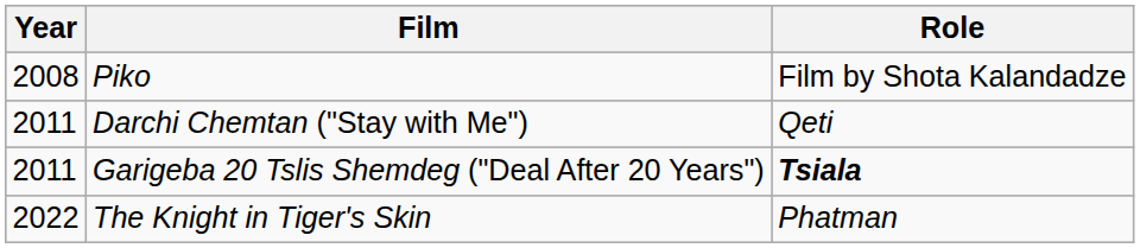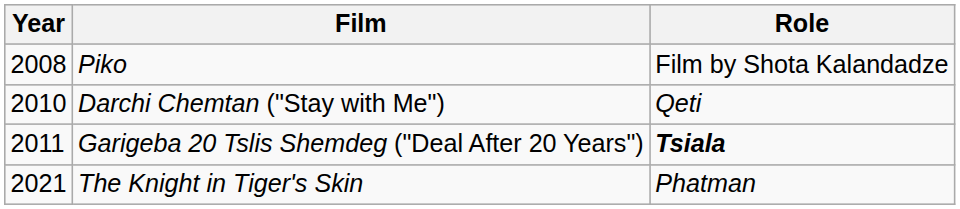 <table class="wikitable">
 <tr>
 <th>Year</th>
 <th>Film</th>
 <th>Role</th>
 </tr>
 <tr>
 <td>2008</td>
 <td><em>Piko</em></td>
 <td>Film by Shota Kalandadze</td>
 </tr>
 <tr>
-<td>2011</td>
+<td>2010</td>
 <td><em>Darchi Chemtan</em> ("Stay with Me")</td>
 <td><em>Qeti</em></td>
 </tr>
 <tr>
 <td>2011</td>
 <td><em>Garigeba 20 Tslis Shemdeg</em> ("Deal After 20 Years")</td>
 <td><strong><em>Tsiala</em></strong></td>
 </tr>
 <tr>
-<td>2022</td>
+<td>2021</td>
 <td><em>The Knight in Tiger's Skin</em></td>
 <td><em>Phatman</em></td>
 </tr>
 </table>
